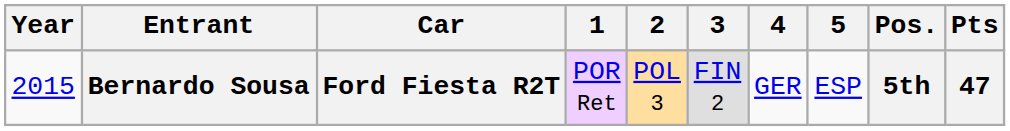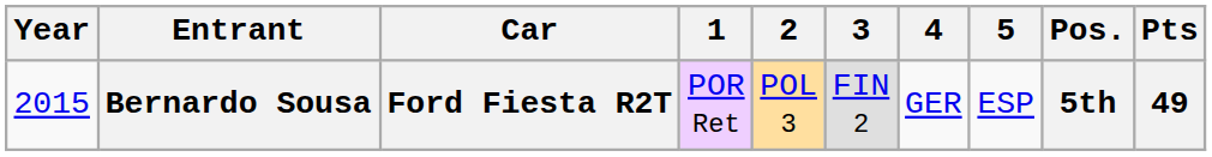 <table class="wikitable" style="text-align:center; font-size:90%;">
 <tr>
 <th>Year</th>
 <th>Entrant</th>
 <th>Car</th>
 <th>1</th>
 <th>2</th>
 <th>3</th>
 <th>4</th>
 <th>5</th>
 <th>Pos.</th>
 <th>Pts</th>
 </tr>
 <tr>
 <td><a href='#'>2015</a></td>
 <th>Bernardo Sousa</th>
 <th>Ford Fiesta R2T</th>
 <td style="background:#EFCFFF;"><a href='#'>POR</a><br><small>Ret</small></td>
 <td style="background:#ffdf9f;"><a href='#'>POL</a><br><small>3</small></td>
 <td style="background:#dfdfdf;"><a href='#'>FIN</a><br><small>2</small></td>
 <td><a href='#'>GER</a></td>
 <td><a href='#'>ESP</a></td>
 <th>5th</th>
-<th>47</th>
+<th>49</th>
 </tr>
 </table>
